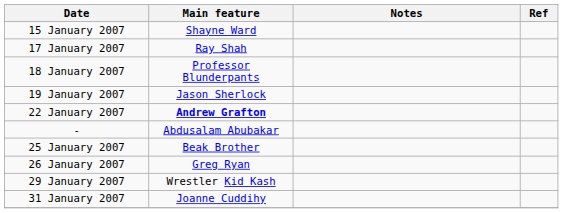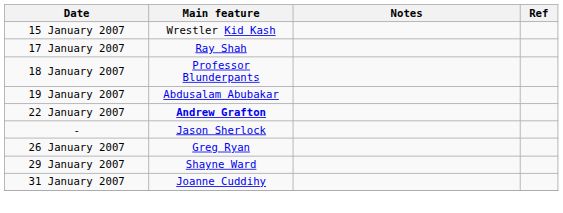 <table class="wikitable">
 <tr>
 <th width="170" rowspan="1">Date</th>
 <th width="170" rowspan="1">Main feature</th>
 <th width="270" rowspan="1">Notes</th>
 <th width="40" rowspan="1">Ref</th>
 </tr>
 <tr>
 <td align="center">15 January 2007</td>
-<td align="center"><a href='#'>Shayne Ward</a></td>
+<td align="center">Wrestler <a href='#'>Kid Kash</a></td>
 <td align="center"></td>
 <td align="center"></td>
 </tr>
 <tr>
 <td align="center">17 January 2007</td>
 <td align="center"><a href='#'>Ray Shah</a></td>
 <td align="center"></td>
 <td align="center"></td>
 </tr>
 <tr>
 <td align="center">18 January 2007</td>
 <td align="center"><a href='#'>Professor Blunderpants</a></td>
 <td align="center"></td>
 <td align="center"></td>
 </tr>
 <tr>
 <td align="center">19 January 2007</td>
-<td align="center"><a href='#'>Jason Sherlock</a></td>
+<td align="center"><a href='#'>Abdusalam Abubakar</a></td>
 <td align="center"></td>
 <td align="center"></td>
 </tr>
 <tr>
 <td align="center">22 January 2007</td>
 <td align="center"><strong><a href='#'>Andrew Grafton</a></strong></td>
 <td align="center"></td>
 <td align="center"></td>
 </tr>
 <tr>
 <td align="center">-</td>
-<td align="center"><a href='#'>Abdusalam Abubakar</a></td>
-<td align="center"></td>
-<td align="center"></td>
-</tr>
-<tr>
-<td align="center">25 January 2007</td>
-<td align="center"><a href='#'>Beak Brother</a></td>
+<td align="center"><a href='#'>Jason Sherlock</a></td>
 <td align="center"></td>
 <td align="center"></td>
 </tr>
 <tr>
 <td align="center">26 January 2007</td>
 <td align="center"><a href='#'>Greg Ryan</a></td>
 <td align="center"></td>
 <td align="center"></td>
 </tr>
 <tr>
 <td align="center">29 January 2007</td>
-<td align="center">Wrestler <a href='#'>Kid Kash</a></td>
+<td align="center"><a href='#'>Shayne Ward</a></td>
 <td align="center"></td>
 <td align="center"></td>
 </tr>
 <tr>
 <td align="center">31 January 2007</td>
 <td align="center"><a href='#'>Joanne Cuddihy</a></td>
 <td align="center"></td>
 <td align="center"></td>
 </tr>
 <tr>
 </tr>
 </table>
